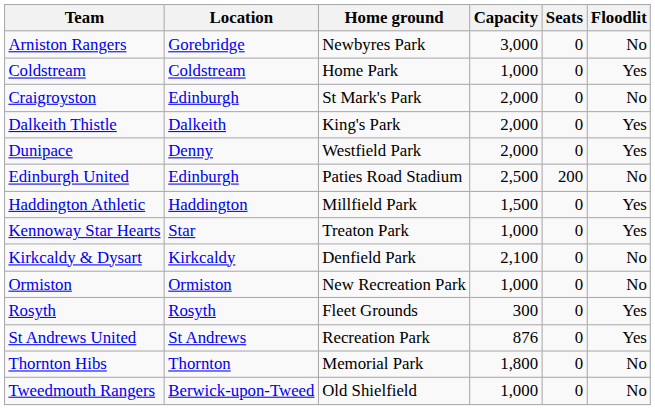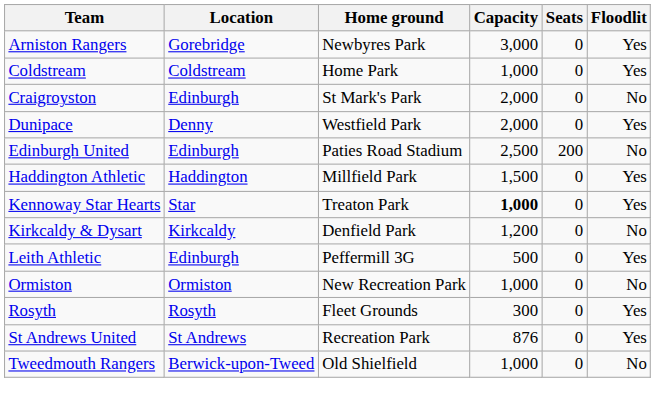 <table class="wikitable sortable">
 <tr>
 <th>Team</th>
 <th>Location</th>
 <th>Home ground</th>
 <th data-sort-type="number">Capacity</th>
 <th data-sort-type="number">Seats</th>
 <th>Floodlit</th>
 </tr>
 <tr>
 <td><a href='#'>Arniston Rangers</a></td>
 <td><a href='#'>Gorebridge</a></td>
 <td>Newbyres Park</td>
 <td align=right>3,000</td>
 <td align=right>0</td>
-<td align=right>No</td>
+<td align=right>Yes</td>
 </tr>
 <tr>
 <td><a href='#'>Coldstream</a> </td>
 <td><a href='#'>Coldstream</a></td>
 <td>Home Park</td>
 <td align=right>1,000</td>
 <td align=right>0</td>
 <td align=right>Yes</td>
 </tr>
 <tr>
 <td><a href='#'>Craigroyston</a></td>
 <td><a href='#'>Edinburgh</a></td>
 <td>St Mark's Park</td>
 <td align=right>2,000</td>
 <td align=right>0</td>
 <td align=right>No</td>
-</tr>
-<tr>
-<td><a href='#'>Dalkeith Thistle</a> </td>
-<td><a href='#'>Dalkeith</a></td>
-<td>King's Park</td>
-<td align=right>2,000</td>
-<td align=right>0</td>
-<td align=right>Yes</td>
 </tr>
 <tr>
 <td><a href='#'>Dunipace</a> </td>
 <td><a href='#'>Denny</a></td>
 <td>Westfield Park</td>
 <td align=right>2,000</td>
 <td align=right>0</td>
 <td align=right>Yes</td>
 </tr>
 <tr>
 <td><a href='#'>Edinburgh United</a></td>
 <td><a href='#'>Edinburgh</a></td>
 <td>Paties Road Stadium</td>
 <td align=right>2,500</td>
 <td align=right>200</td>
 <td align=right>No</td>
 </tr>
 <tr>
 <td><a href='#'>Haddington Athletic</a> </td>
 <td><a href='#'>Haddington</a></td>
 <td>Millfield Park</td>
 <td align=right>1,500</td>
 <td align=right>0</td>
 <td align=right>Yes</td>
 </tr>
 <tr>
 <td><a href='#'>Kennoway Star Hearts</a></td>
 <td><a href='#'>Star</a></td>
 <td>Treaton Park</td>
-<td align=right>1,000</td>
+<td align=right><strong>1,000</strong></td>
 <td align=right>0</td>
 <td align=right>Yes</td>
 </tr>
 <tr>
 <td><a href='#'>Kirkcaldy & Dysart</a></td>
 <td><a href='#'>Kirkcaldy</a></td>
 <td>Denfield Park</td>
-<td align=right>2,100</td>
+<td align=right>1,200</td>
 <td align=right>0</td>
 <td align=right>No</td>
+</tr>
+<tr>
+<td><a href='#'>Leith Athletic</a></td>
+<td><a href='#'>Edinburgh</a></td>
+<td>Peffermill 3G</td>
+<td align=right>500</td>
+<td align=right>0</td>
+<td align=right>Yes</td>
 </tr>
 <tr>
 <td><a href='#'>Ormiston</a></td>
 <td><a href='#'>Ormiston</a></td>
 <td>New Recreation Park</td>
 <td align=right>1,000</td>
 <td align=right>0</td>
 <td align=right>No</td>
 </tr>
 <tr>
 <td><a href='#'>Rosyth</a></td>
 <td><a href='#'>Rosyth</a></td>
 <td>Fleet Grounds</td>
 <td align=right>300</td>
 <td align=right>0</td>
 <td align=right>Yes</td>
 </tr>
 <tr>
 <td><a href='#'>St Andrews United</a></td>
 <td><a href='#'>St Andrews</a></td>
 <td>Recreation Park</td>
 <td align=right>876</td>
 <td align=right>0</td>
 <td align=right>Yes</td>
 </tr>
 <tr>
-<td><a href='#'>Thornton Hibs</a></td>
-<td><a href='#'>Thornton</a></td>
-<td>Memorial Park</td>
-<td align=right>1,800</td>
-<td align=right>0</td>
-<td align=right>No</td>
-</tr>
-<tr>
 <td><a href='#'>Tweedmouth Rangers</a></td>
 <td><a href='#'>Berwick-upon-Tweed</a></td>
 <td>Old Shielfield</td>
 <td align=right>1,000</td>
 <td align=right>0</td>
 <td align=right>No</td>
 </tr>
 </table>
